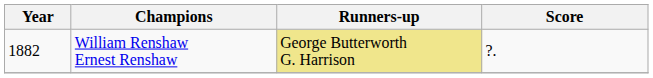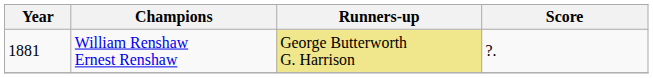 <table class="wikitable">
 <tr>
 <th style="width:60px;">Year</th>
 <th style="width:200px;">Champions</th>
 <th style="width:200px;">Runners-up</th>
 <th style="width:160px;">Score</th>
 </tr>
 <tr>
-<td>1882</td>
+<td>1881</td>
 <td> <a href='#'>William Renshaw</a><br> <a href='#'>Ernest Renshaw</a></td>
 <td style="background: khaki;"> George Butterworth<br> G. Harrison</td>
 <td>?.</td>
 </tr>
 <tr>
 </tr>
 </table>
